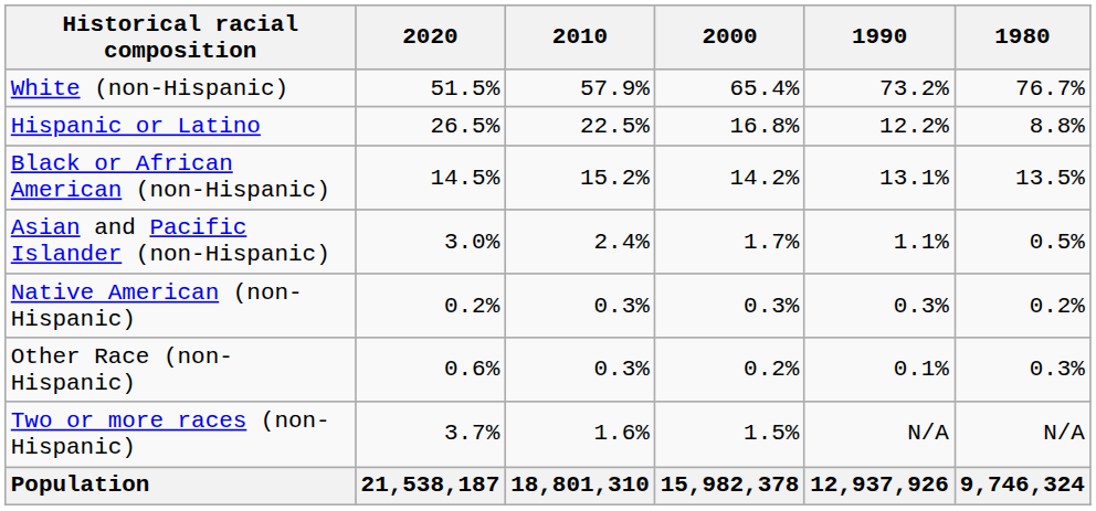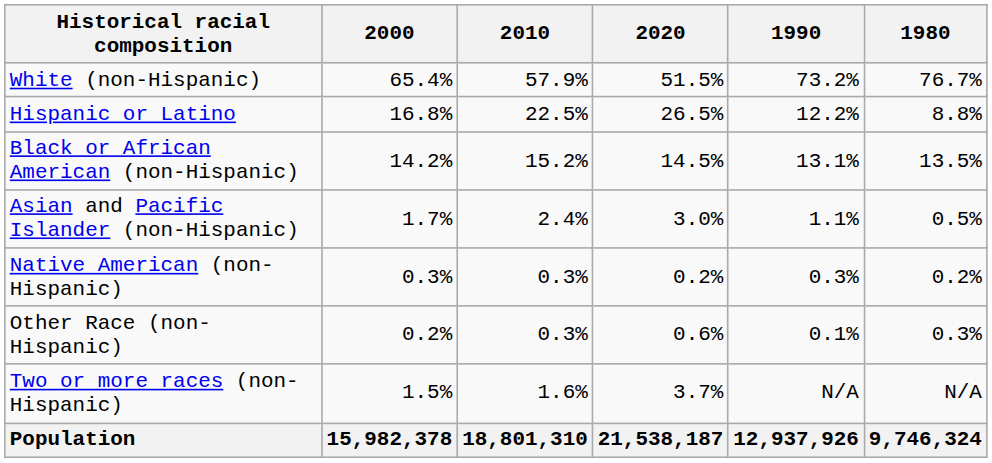 <table class="wikitable" style="text-align: right;">
 <tr>
 <th>Historical racial composition</th>
+<th style="width: 5em;">2000</th>
+<th style="width: 5em;">2010</th>
 <th style="width: 5em;">2020</th>
-<th style="width: 5em;">2010</th>
-<th style="width: 5em;">2000</th>
 <th style="width: 5em;">1990</th>
 <th style="width: 5em;">1980</th>
 </tr>
 <tr>
 <td style="text-align:left"><a href='#'>White</a> (non-Hispanic)</td>
+<td>65.4%</td>
+<td>57.9%</td>
 <td>51.5%</td>
-<td>57.9%</td>
-<td>65.4%</td>
 <td>73.2%</td>
 <td>76.7%</td>
 </tr>
 <tr>
 <td style="text-align:left"><a href='#'>Hispanic or Latino</a></td>
+<td>16.8%</td>
+<td>22.5%</td>
 <td>26.5%</td>
-<td>22.5%</td>
-<td>16.8%</td>
 <td>12.2%</td>
 <td>8.8%</td>
 </tr>
 <tr>
 <td style="text-align:left"><a href='#'>Black or African American</a> (non-Hispanic)</td>
+<td>14.2%</td>
+<td>15.2%</td>
 <td>14.5%</td>
-<td>15.2%</td>
-<td>14.2%</td>
 <td>13.1%</td>
 <td>13.5%</td>
 </tr>
 <tr>
 <td style="text-align:left"><a href='#'>Asian</a> and <a href='#'>Pacific Islander</a> (non-Hispanic)</td>
+<td>1.7%</td>
+<td>2.4%</td>
 <td>3.0%</td>
-<td>2.4%</td>
-<td>1.7%</td>
 <td>1.1%</td>
 <td>0.5%</td>
 </tr>
 <tr>
 <td style="text-align:left"><a href='#'>Native American</a> (non-Hispanic)</td>
-<td>0.2%</td>
 <td>0.3%</td>
 <td>0.3%</td>
+<td>0.2%</td>
 <td>0.3%</td>
 <td>0.2%</td>
 </tr>
 <tr>
 <td style="text-align:left">Other Race (non-Hispanic)</td>
+<td>0.2%</td>
+<td>0.3%</td>
 <td>0.6%</td>
-<td>0.3%</td>
-<td>0.2%</td>
 <td>0.1%</td>
 <td>0.3%</td>
 </tr>
 <tr>
 <td style="text-align:left"><a href='#'>Two or more races</a> (non-Hispanic)</td>
+<td>1.5%</td>
+<td>1.6%</td>
 <td>3.7%</td>
-<td>1.6%</td>
-<td>1.5%</td>
 <td>N/A</td>
 <td>N/A</td>
 </tr>
 <tr>
 <th style="text-align:left">Population</th>
+<th style="text-align:right">15,982,378</th>
+<th style="text-align:right">18,801,310</th>
 <th style="text-align:right">21,538,187</th>
-<th style="text-align:right">18,801,310</th>
-<th style="text-align:right">15,982,378</th>
 <th style="text-align:right">12,937,926</th>
 <th style="text-align:right">9,746,324</th>
 </tr>
 </table>
